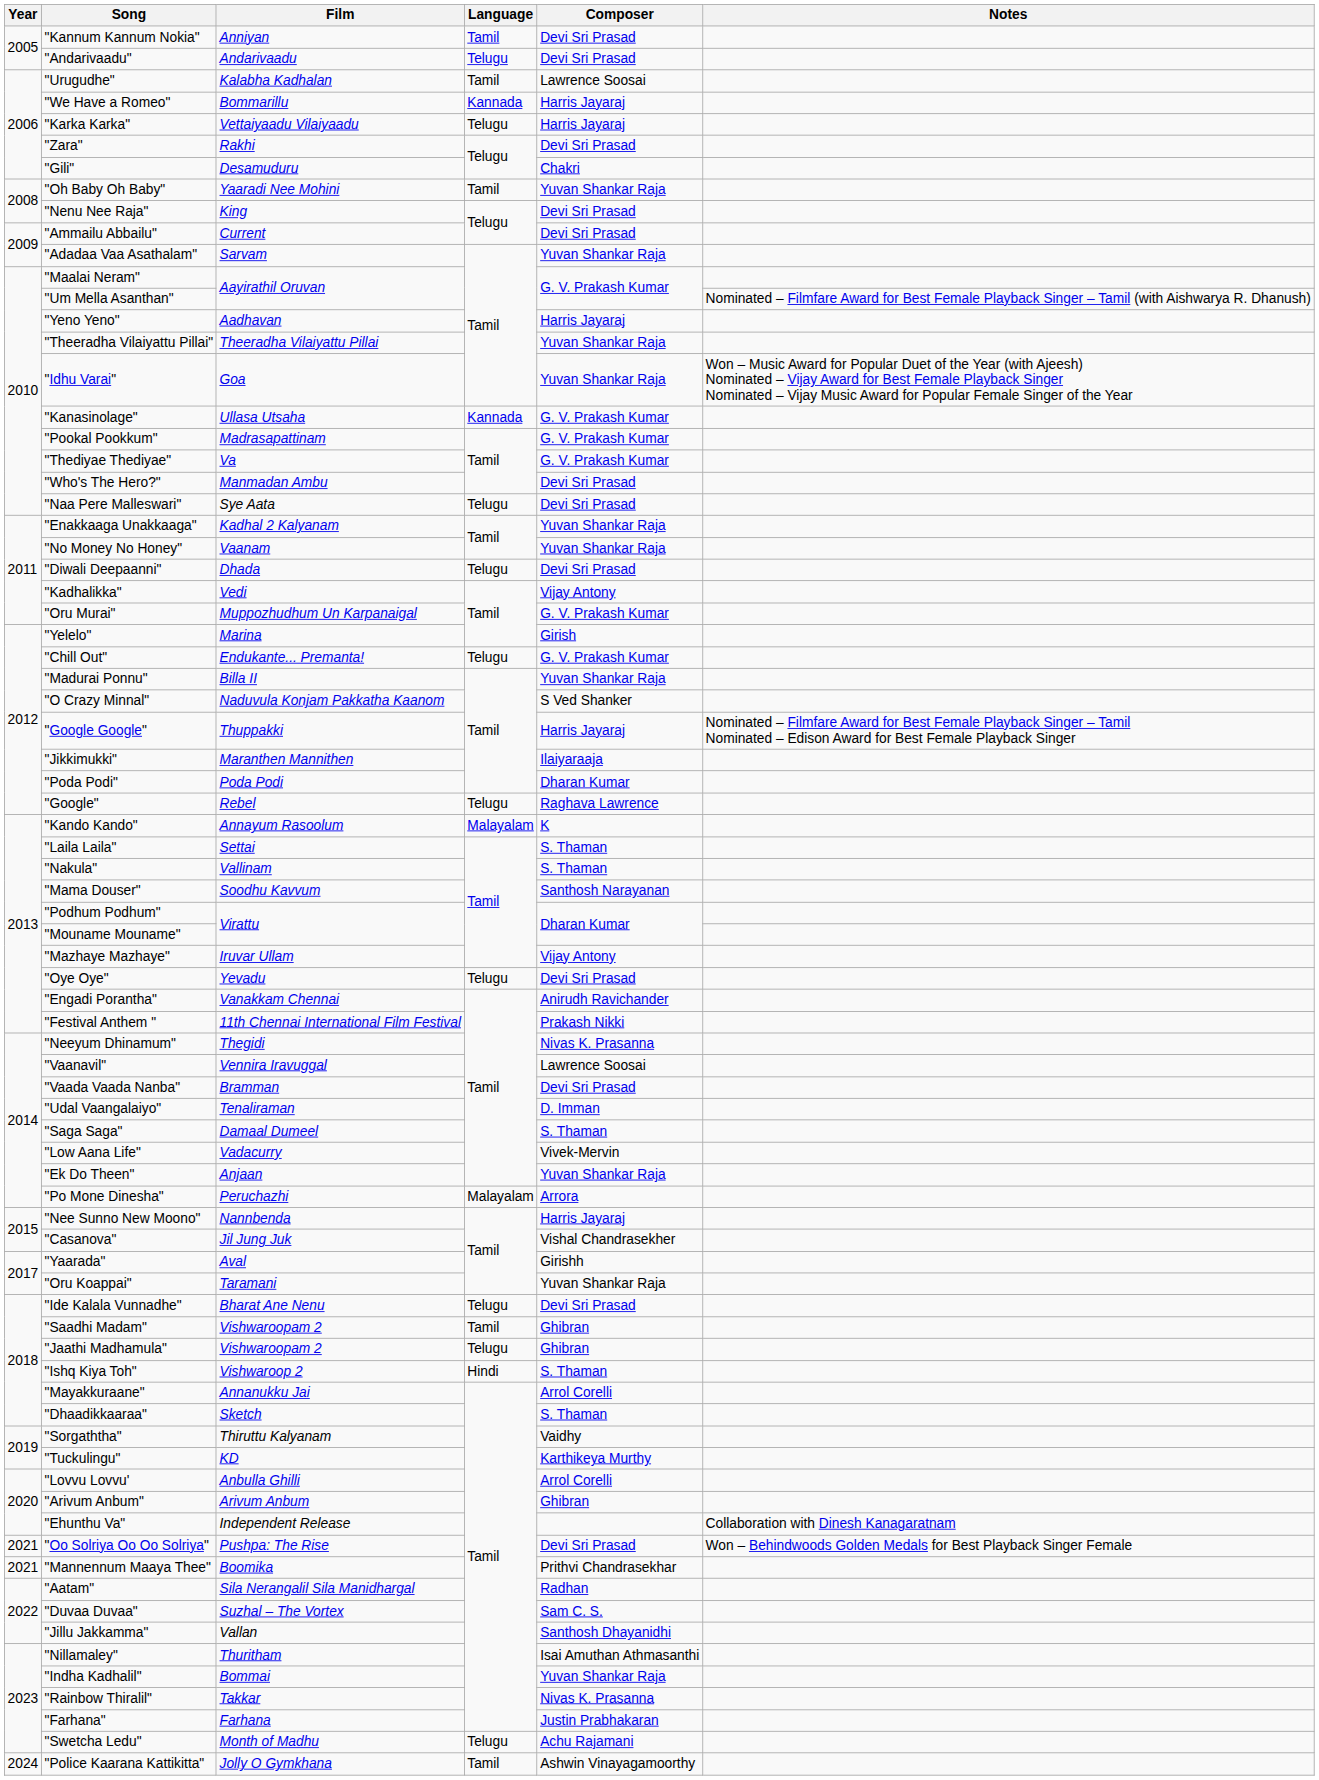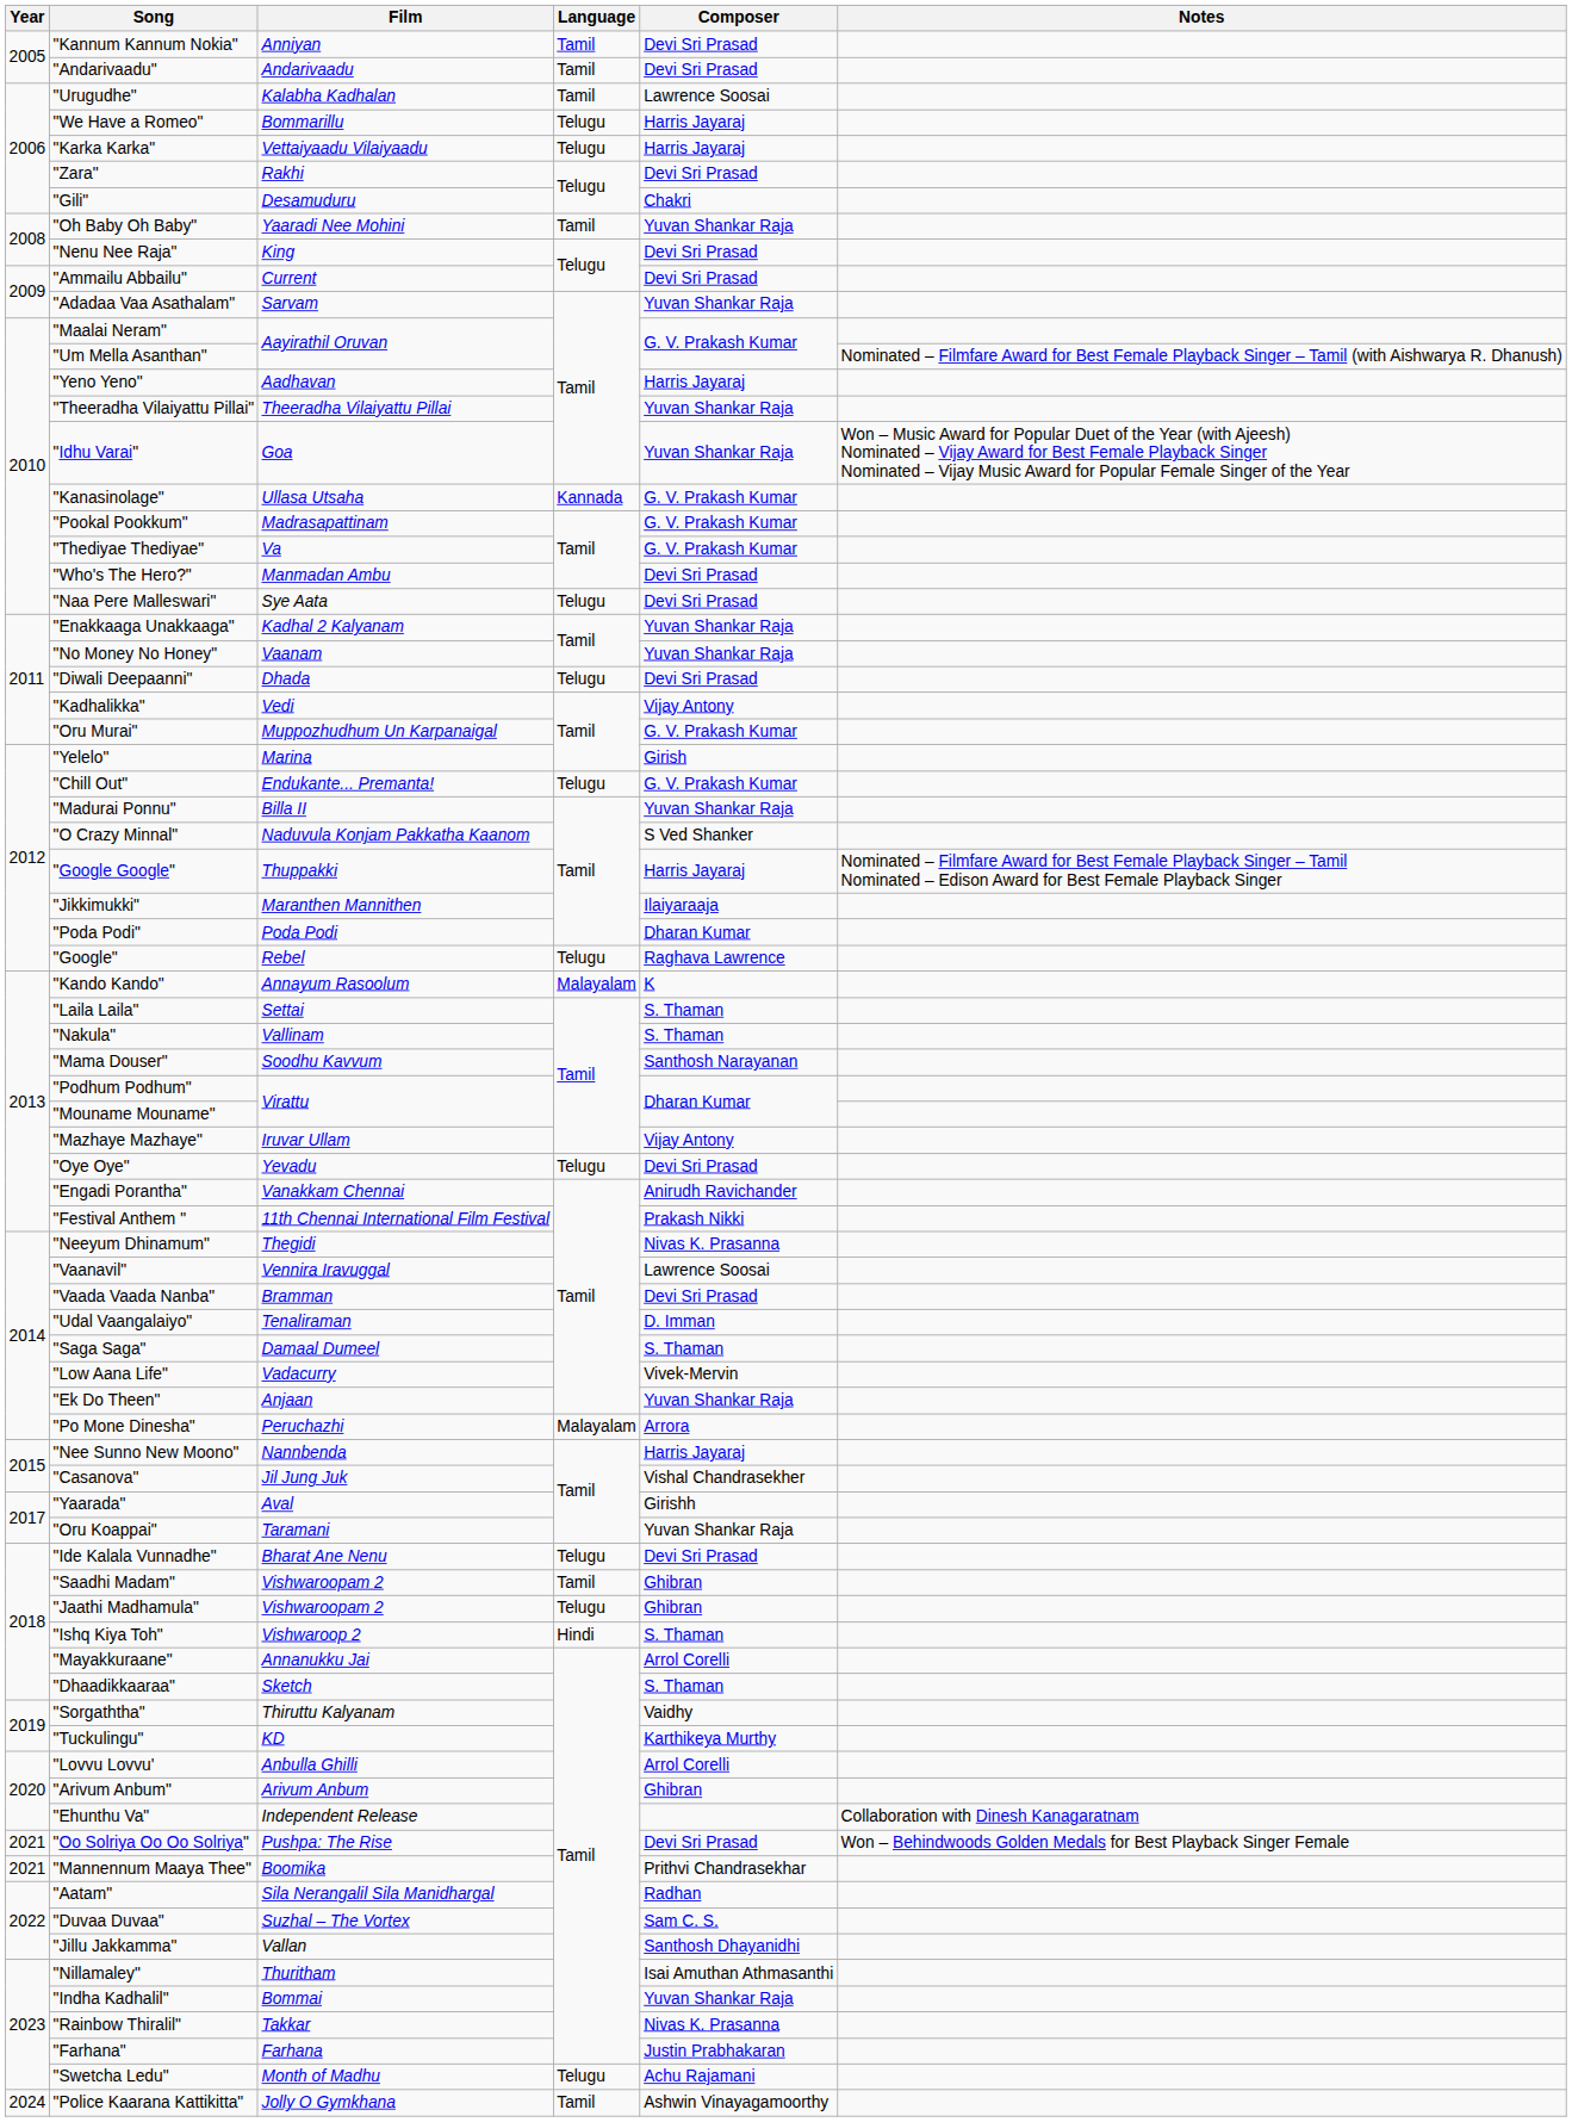 <table class="wikitable sortable">
 <tr>
 <th scope="col">Year</th>
 <th scope="col">Song</th>
 <th scope="col">Film</th>
 <th scope="col">Language</th>
 <th scope="col">Composer</th>
 <th class="unsortable" scope="col">Notes</th>
 </tr>
 <tr>
 <td rowspan="2">2005</td>
 <td>"Kannum Kannum Nokia"</td>
 <td><em><a href='#'>Anniyan</a></em></td>
 <td><a href='#'>Tamil</a></td>
 <td><a href='#'>Devi Sri Prasad</a></td>
 <td></td>
 </tr>
 <tr>
 <td>"Andarivaadu"</td>
 <td><em><a href='#'>Andarivaadu</a></em></td>
-<td><a href='#'>Telugu</a></td>
+<td>Tamil</td>
 <td><a href='#'>Devi Sri Prasad</a></td>
 <td></td>
 </tr>
 <tr>
 <td rowspan="5">2006</td>
 <td>"Urugudhe"</td>
 <td><em><a href='#'>Kalabha Kadhalan</a></em></td>
 <td>Tamil</td>
 <td>Lawrence Soosai</td>
 <td></td>
 </tr>
 <tr>
 <td>"We Have a Romeo"</td>
 <td><em><a href='#'>Bommarillu</a></em></td>
-<td><a href='#'>Kannada</a></td>
+<td>Telugu</td>
 <td><a href='#'>Harris Jayaraj</a></td>
 <td></td>
 </tr>
 <tr>
 <td>"Karka Karka"</td>
 <td><em><a href='#'>Vettaiyaadu Vilaiyaadu</a></em></td>
 <td>Telugu</td>
 <td><a href='#'>Harris Jayaraj</a></td>
 <td></td>
 </tr>
 <tr>
 <td>"Zara"</td>
 <td><em><a href='#'>Rakhi</a></em></td>
 <td rowspan="2">Telugu</td>
 <td><a href='#'>Devi Sri Prasad</a></td>
 <td></td>
 </tr>
 <tr>
 <td>"Gili"</td>
 <td><em><a href='#'>Desamuduru</a></em></td>
 <td><a href='#'>Chakri</a></td>
 <td></td>
 </tr>
 <tr>
 <td rowspan="2">2008</td>
 <td>"Oh Baby Oh Baby"</td>
 <td><em><a href='#'>Yaaradi Nee Mohini</a></em></td>
 <td>Tamil</td>
 <td><a href='#'>Yuvan Shankar Raja</a></td>
 <td></td>
 </tr>
 <tr>
 <td>"Nenu Nee Raja"</td>
 <td><em><a href='#'>King</a></em></td>
 <td rowspan="2">Telugu</td>
 <td><a href='#'>Devi Sri Prasad</a></td>
 <td></td>
 </tr>
 <tr>
 <td rowspan="2">2009</td>
 <td>"Ammailu Abbailu"</td>
 <td><em><a href='#'>Current</a></em></td>
 <td><a href='#'>Devi Sri Prasad</a></td>
 <td></td>
 </tr>
 <tr>
 <td>"Adadaa Vaa Asathalam"</td>
 <td><em><a href='#'>Sarvam</a></em></td>
 <td rowspan="6">Tamil</td>
 <td><a href='#'>Yuvan Shankar Raja</a></td>
 <td></td>
 </tr>
 <tr>
 <td rowspan="10">2010</td>
 <td>"Maalai Neram"</td>
 <td rowspan=2><em><a href='#'>Aayirathil Oruvan</a></em></td>
 <td rowspan="2"><a href='#'>G. V. Prakash Kumar</a></td>
 <td></td>
 </tr>
 <tr>
 <td>"Um Mella Asanthan"</td>
 <td>Nominated – <a href='#'>Filmfare Award for Best Female Playback Singer – Tamil</a> (with Aishwarya R. Dhanush)</td>
 </tr>
 <tr>
 <td>"Yeno Yeno"</td>
 <td><em><a href='#'>Aadhavan</a></em></td>
 <td><a href='#'>Harris Jayaraj</a></td>
 <td></td>
 </tr>
 <tr>
 <td>"Theeradha Vilaiyattu Pillai"</td>
 <td><em><a href='#'>Theeradha Vilaiyattu Pillai</a></em></td>
 <td><a href='#'>Yuvan Shankar Raja</a></td>
 <td></td>
 </tr>
 <tr>
 <td>"<a href='#'>Idhu Varai</a>"</td>
 <td><em><a href='#'>Goa</a></em></td>
 <td><a href='#'>Yuvan Shankar Raja</a></td>
 <td>Won – Music Award for Popular Duet of the Year (with Ajeesh)<br>Nominated – <a href='#'>Vijay Award for Best Female Playback Singer</a><br>Nominated – Vijay Music Award for Popular Female Singer of the Year</td>
 </tr>
 <tr>
 <td>"Kanasinolage"</td>
 <td><em><a href='#'>Ullasa Utsaha</a></em></td>
 <td><a href='#'>Kannada</a></td>
 <td><a href='#'>G. V. Prakash Kumar</a></td>
 <td></td>
 </tr>
 <tr>
 <td>"Pookal Pookkum"</td>
 <td><em><a href='#'>Madrasapattinam</a></em></td>
 <td rowspan="3">Tamil</td>
 <td><a href='#'>G. V. Prakash Kumar</a></td>
 <td></td>
 </tr>
 <tr>
 <td>"Thediyae Thediyae"</td>
 <td><em><a href='#'>Va</a></em></td>
 <td><a href='#'>G. V. Prakash Kumar</a></td>
 <td></td>
 </tr>
 <tr>
 <td>"Who's The Hero?"</td>
 <td><em><a href='#'>Manmadan Ambu</a></em></td>
 <td><a href='#'>Devi Sri Prasad</a></td>
 <td></td>
 </tr>
 <tr>
 <td>"Naa Pere Malleswari"</td>
 <td><em>Sye Aata</em></td>
 <td>Telugu</td>
 <td><a href='#'>Devi Sri Prasad</a></td>
 <td></td>
 </tr>
 <tr>
 <td rowspan="5">2011</td>
 <td>"Enakkaaga Unakkaaga"</td>
 <td><em><a href='#'>Kadhal 2 Kalyanam</a></em></td>
 <td rowspan="2">Tamil</td>
 <td><a href='#'>Yuvan Shankar Raja</a></td>
 <td></td>
 </tr>
 <tr>
 <td>"No Money No Honey"</td>
 <td><em><a href='#'>Vaanam</a></em></td>
 <td><a href='#'>Yuvan Shankar Raja</a></td>
 <td></td>
 </tr>
 <tr>
 <td>"Diwali Deepaanni"</td>
 <td><em><a href='#'>Dhada</a></em></td>
 <td>Telugu</td>
 <td><a href='#'>Devi Sri Prasad</a></td>
 <td></td>
 </tr>
 <tr>
 <td>"Kadhalikka"</td>
 <td><em><a href='#'>Vedi</a></em></td>
 <td rowspan="3">Tamil</td>
 <td><a href='#'>Vijay Antony</a></td>
 <td></td>
 </tr>
 <tr>
 <td>"Oru Murai"</td>
 <td><em><a href='#'>Muppozhudhum Un Karpanaigal</a></em></td>
 <td><a href='#'>G. V. Prakash Kumar</a></td>
 <td></td>
 </tr>
 <tr>
 <td rowspan="8">2012</td>
 <td>"Yelelo"</td>
 <td><em><a href='#'>Marina</a></em></td>
 <td><a href='#'>Girish</a></td>
 <td></td>
 </tr>
 <tr>
 <td>"Chill Out"</td>
 <td><em><a href='#'>Endukante... Premanta!</a></em></td>
 <td>Telugu</td>
 <td><a href='#'>G. V. Prakash Kumar</a></td>
 <td></td>
 </tr>
 <tr>
 <td>"Madurai Ponnu"</td>
 <td><em><a href='#'>Billa II</a></em></td>
 <td rowspan="5">Tamil</td>
 <td><a href='#'>Yuvan Shankar Raja</a></td>
 <td></td>
 </tr>
 <tr>
 <td>"O Crazy Minnal"</td>
 <td><em><a href='#'>Naduvula Konjam Pakkatha Kaanom</a></em></td>
 <td>S Ved Shanker</td>
 <td></td>
 </tr>
 <tr>
 <td>"<a href='#'>Google Google</a>"</td>
 <td><em><a href='#'>Thuppakki</a></em></td>
 <td><a href='#'>Harris Jayaraj</a></td>
 <td>Nominated – <a href='#'>Filmfare Award for Best Female Playback Singer – Tamil</a><br>Nominated – Edison Award for Best Female Playback Singer</td>
 </tr>
 <tr>
 <td>"Jikkimukki"</td>
 <td><em><a href='#'>Maranthen Mannithen</a></em></td>
 <td><a href='#'>Ilaiyaraaja</a></td>
 <td></td>
 </tr>
 <tr>
 <td>"Poda Podi"</td>
 <td><em><a href='#'>Poda Podi</a></em></td>
 <td><a href='#'>Dharan Kumar</a></td>
 <td></td>
 </tr>
 <tr>
 <td>"Google"</td>
 <td><em><a href='#'>Rebel</a></em></td>
 <td>Telugu</td>
 <td><a href='#'>Raghava Lawrence</a></td>
 <td></td>
 </tr>
 <tr>
 <td rowspan="10">2013</td>
 <td>"Kando Kando"</td>
 <td><em><a href='#'>Annayum Rasoolum</a></em></td>
 <td><a href='#'>Malayalam</a></td>
 <td><a href='#'>K</a></td>
 <td></td>
 </tr>
 <tr>
 <td>"Laila Laila"</td>
 <td><em><a href='#'>Settai</a></em></td>
 <td rowspan="6"><a href='#'>Tamil</a></td>
 <td><a href='#'>S. Thaman</a></td>
 <td></td>
 </tr>
 <tr>
 <td>"Nakula"</td>
 <td><em><a href='#'>Vallinam</a></em></td>
 <td><a href='#'>S. Thaman</a></td>
 <td></td>
 </tr>
 <tr>
 <td>"Mama Douser"</td>
 <td><em><a href='#'>Soodhu Kavvum</a></em></td>
 <td><a href='#'>Santhosh Narayanan</a></td>
 <td></td>
 </tr>
 <tr>
 <td>"Podhum Podhum"</td>
 <td rowspan=2><em><a href='#'>Virattu</a></em></td>
 <td rowspan="2"><a href='#'>Dharan Kumar</a></td>
 <td></td>
 </tr>
 <tr>
 <td>"Mouname Mouname"</td>
 <td></td>
 </tr>
 <tr>
 <td>"Mazhaye Mazhaye"</td>
 <td><em><a href='#'>Iruvar Ullam</a></em></td>
 <td><a href='#'>Vijay Antony</a></td>
 <td></td>
 </tr>
 <tr>
 <td>"Oye Oye"</td>
 <td><em><a href='#'>Yevadu</a></em></td>
 <td>Telugu</td>
 <td><a href='#'>Devi Sri Prasad</a></td>
 <td></td>
 </tr>
 <tr>
 <td>"Engadi Porantha"</td>
 <td><em><a href='#'>Vanakkam Chennai</a></em></td>
 <td rowspan="9">Tamil</td>
 <td><a href='#'>Anirudh Ravichander</a></td>
 <td></td>
 </tr>
 <tr>
 <td>"Festival Anthem "</td>
 <td><em><a href='#'>11th Chennai International Film Festival</a></em></td>
 <td><a href='#'>Prakash Nikki</a></td>
 <td></td>
 </tr>
 <tr>
 <td rowspan="8">2014</td>
 <td>"Neeyum Dhinamum"</td>
 <td><em><a href='#'>Thegidi</a></em></td>
 <td><a href='#'>Nivas K. Prasanna</a></td>
 <td></td>
 </tr>
 <tr>
 <td>"Vaanavil"</td>
 <td><em><a href='#'>Vennira Iravuggal</a></em></td>
 <td>Lawrence Soosai</td>
 <td></td>
 </tr>
 <tr>
 <td>"Vaada Vaada Nanba"</td>
 <td><em><a href='#'>Bramman</a></em></td>
 <td><a href='#'>Devi Sri Prasad</a></td>
 <td></td>
 </tr>
 <tr>
 <td>"Udal Vaangalaiyo"</td>
 <td><em><a href='#'>Tenaliraman</a></em></td>
 <td><a href='#'>D. Imman</a></td>
 <td></td>
 </tr>
 <tr>
 <td>"Saga Saga"</td>
 <td><em><a href='#'>Damaal Dumeel</a></em></td>
 <td><a href='#'>S. Thaman</a></td>
 <td></td>
 </tr>
 <tr>
 <td>"Low Aana Life"</td>
 <td><em><a href='#'>Vadacurry</a></em></td>
 <td>Vivek-Mervin</td>
 <td></td>
 </tr>
 <tr>
 <td>"Ek Do Theen"</td>
 <td><em><a href='#'>Anjaan</a></em></td>
 <td><a href='#'>Yuvan Shankar Raja</a></td>
 <td></td>
 </tr>
 <tr>
 <td>"Po Mone Dinesha"</td>
 <td><em><a href='#'>Peruchazhi</a></em></td>
 <td>Malayalam</td>
 <td><a href='#'>Arrora</a></td>
 <td></td>
 </tr>
 <tr>
 <td rowspan="2">2015</td>
 <td>"Nee Sunno New Moono"</td>
 <td><em><a href='#'>Nannbenda</a></em></td>
 <td rowspan="4">Tamil</td>
 <td><a href='#'>Harris Jayaraj</a></td>
 <td></td>
 </tr>
 <tr>
 <td>"Casanova"</td>
 <td><em><a href='#'>Jil Jung Juk</a></em></td>
 <td>Vishal Chandrasekher</td>
 <td></td>
 </tr>
 <tr>
 <td rowspan="2">2017</td>
 <td>"Yaarada"</td>
 <td><em><a href='#'>Aval</a></em></td>
 <td>Girishh</td>
 <td></td>
 </tr>
 <tr>
 <td>"Oru Koappai"</td>
 <td><em><a href='#'>Taramani</a></em></td>
 <td>Yuvan Shankar Raja</td>
 <td></td>
 </tr>
 <tr>
 <td rowspan="6">2018</td>
 <td>"Ide Kalala Vunnadhe"</td>
 <td><em><a href='#'>Bharat Ane Nenu</a></em></td>
 <td>Telugu</td>
 <td><a href='#'>Devi Sri Prasad</a></td>
 <td></td>
 </tr>
 <tr>
 <td>"Saadhi Madam"</td>
 <td><em><a href='#'>Vishwaroopam 2</a></em></td>
 <td>Tamil</td>
 <td><a href='#'>Ghibran</a></td>
 <td></td>
 </tr>
 <tr>
 <td>"Jaathi Madhamula"</td>
 <td><em><a href='#'>Vishwaroopam 2</a></em></td>
 <td>Telugu</td>
 <td><a href='#'>Ghibran</a></td>
 <td></td>
 </tr>
 <tr>
 <td>"Ishq Kiya Toh"</td>
 <td><em><a href='#'>Vishwaroop 2</a></em></td>
 <td>Hindi</td>
 <td><a href='#'>S. Thaman</a></td>
 <td></td>
 </tr>
 <tr>
 <td>"Mayakkuraane"</td>
 <td><em><a href='#'>Annanukku Jai</a></em></td>
 <td rowspan="16">Tamil</td>
 <td><a href='#'>Arrol Corelli</a></td>
 <td></td>
 </tr>
 <tr>
 <td>"Dhaadikkaaraa"</td>
 <td><em><a href='#'>Sketch</a></em></td>
 <td><a href='#'>S. Thaman</a></td>
 <td></td>
 </tr>
 <tr>
 <td rowspan="2">2019</td>
 <td>"Sorgaththa"</td>
 <td><em>Thiruttu Kalyanam</em></td>
 <td>Vaidhy</td>
 <td></td>
 </tr>
 <tr>
 <td>"Tuckulingu"</td>
 <td><em><a href='#'>KD</a></em></td>
 <td><a href='#'>Karthikeya Murthy</a></td>
 <td></td>
 </tr>
 <tr>
 <td rowspan="3">2020</td>
 <td>"Lovvu Lovvu'</td>
 <td><em><a href='#'>Anbulla Ghilli</a></em></td>
 <td><a href='#'>Arrol Corelli</a></td>
 <td></td>
 </tr>
 <tr>
 <td>"Arivum Anbum"</td>
 <td><em><a href='#'>Arivum Anbum</a></em></td>
 <td><a href='#'>Ghibran</a></td>
 <td></td>
 </tr>
 <tr>
 <td>"Ehunthu Va"</td>
 <td><em>Independent Release</em></td>
 <td></td>
 <td>Collaboration with <a href='#'>Dinesh Kanagaratnam</a></td>
 </tr>
 <tr>
 <td>2021</td>
 <td>"<a href='#'>Oo Solriya Oo Oo Solriya</a>"</td>
 <td><em><a href='#'>Pushpa: The Rise</a></em></td>
 <td><a href='#'>Devi Sri Prasad</a></td>
 <td>Won – <a href='#'>Behindwoods Golden Medals</a> for Best Playback Singer Female</td>
 </tr>
 <tr>
 <td>2021</td>
 <td>"Mannennum Maaya Thee"</td>
 <td><em><a href='#'>Boomika</a></em></td>
 <td>Prithvi Chandrasekhar</td>
 <td></td>
 </tr>
 <tr>
 <td rowspan="3">2022</td>
 <td>"Aatam"</td>
 <td><em><a href='#'>Sila Nerangalil Sila Manidhargal</a></em></td>
 <td><a href='#'>Radhan</a></td>
 <td></td>
 </tr>
 <tr>
 <td>"Duvaa Duvaa"</td>
 <td><em><a href='#'>Suzhal – The Vortex</a></em></td>
 <td><a href='#'>Sam C. S.</a></td>
 <td></td>
 </tr>
 <tr>
 <td>"Jillu Jakkamma"</td>
 <td><em>Vallan</em></td>
 <td><a href='#'>Santhosh Dhayanidhi</a></td>
 <td></td>
 </tr>
 <tr>
 <td rowspan="5">2023</td>
 <td>"Nillamaley"</td>
 <td><em><a href='#'>Thuritham</a></em></td>
 <td>Isai Amuthan Athmasanthi</td>
 <td></td>
 </tr>
 <tr>
 <td>"Indha Kadhalil"</td>
 <td><em><a href='#'>Bommai</a></em></td>
 <td><a href='#'>Yuvan Shankar Raja</a></td>
 <td></td>
 </tr>
 <tr>
 <td>"Rainbow Thiralil"</td>
 <td><em><a href='#'>Takkar</a></em></td>
 <td><a href='#'>Nivas K. Prasanna</a></td>
 <td></td>
 </tr>
 <tr>
 <td>"Farhana"</td>
 <td><a href='#'><em>Farhana</em></a></td>
 <td><a href='#'>Justin Prabhakaran</a></td>
 <td></td>
 </tr>
 <tr>
 <td>"Swetcha Ledu"</td>
 <td><em><a href='#'>Month of Madhu</a></em></td>
 <td>Telugu</td>
 <td><a href='#'>Achu Rajamani</a></td>
 <td></td>
 </tr>
 <tr>
 <td>2024</td>
 <td>"Police Kaarana Kattikitta"</td>
 <td><a href='#'><em>Jolly O Gymkhana</em></a></td>
 <td>Tamil</td>
 <td>Ashwin Vinayagamoorthy</td>
 <td></td>
 </tr>
 </table>
